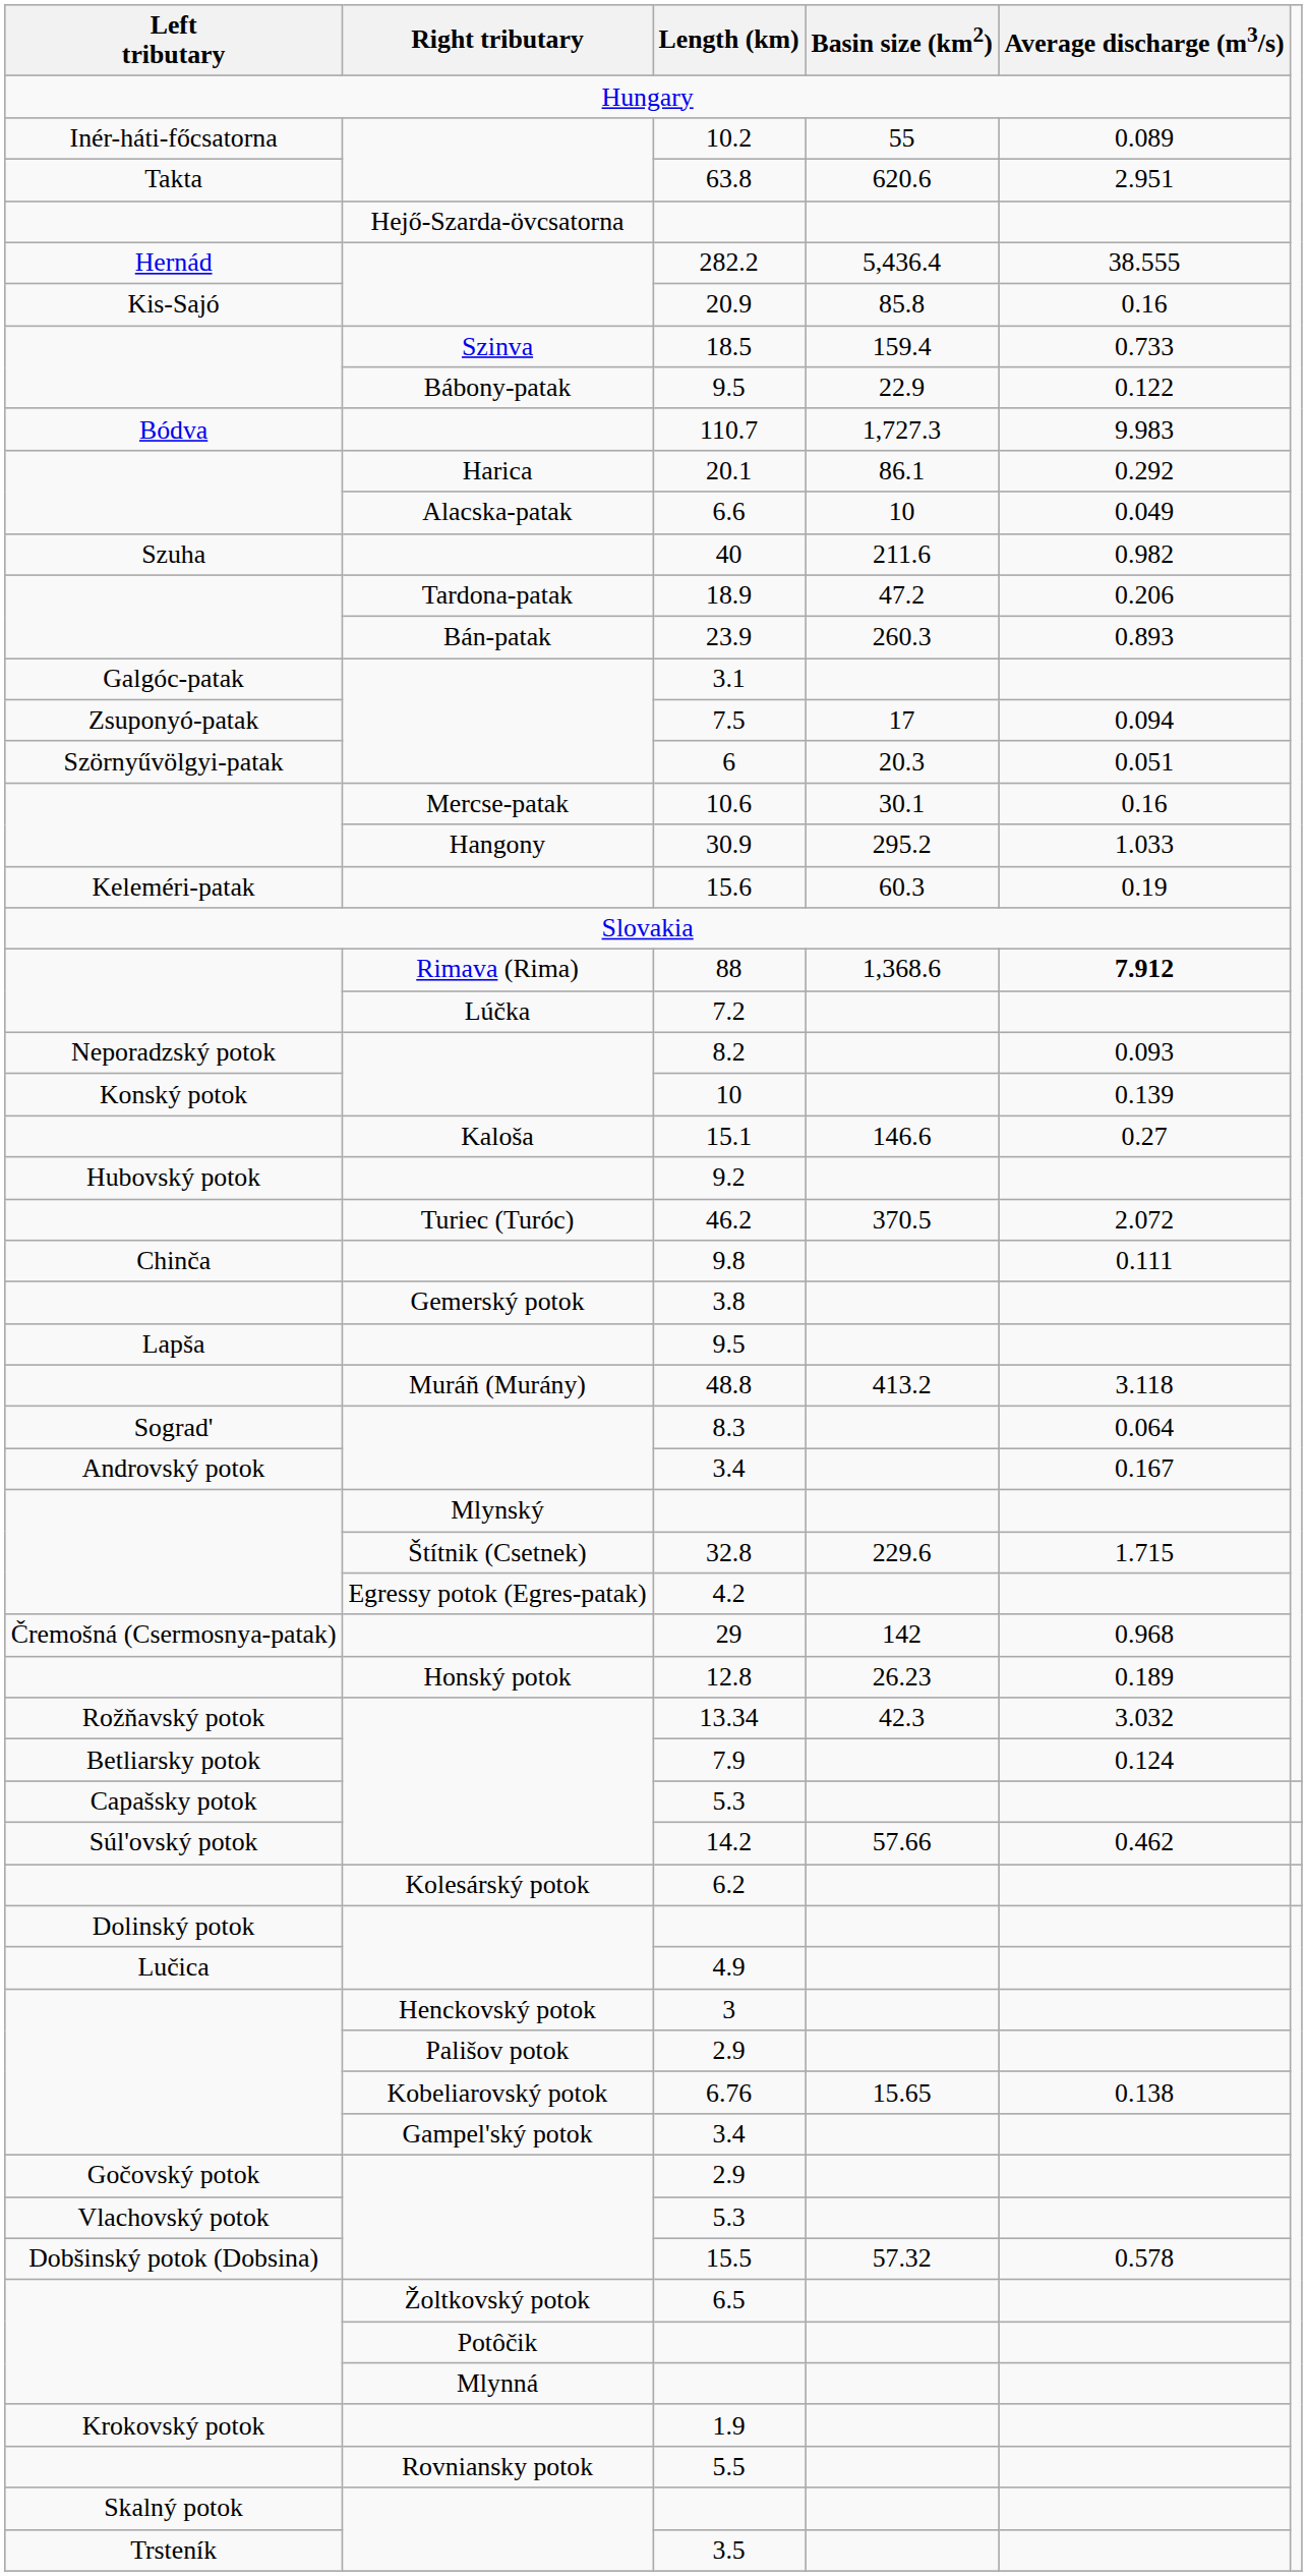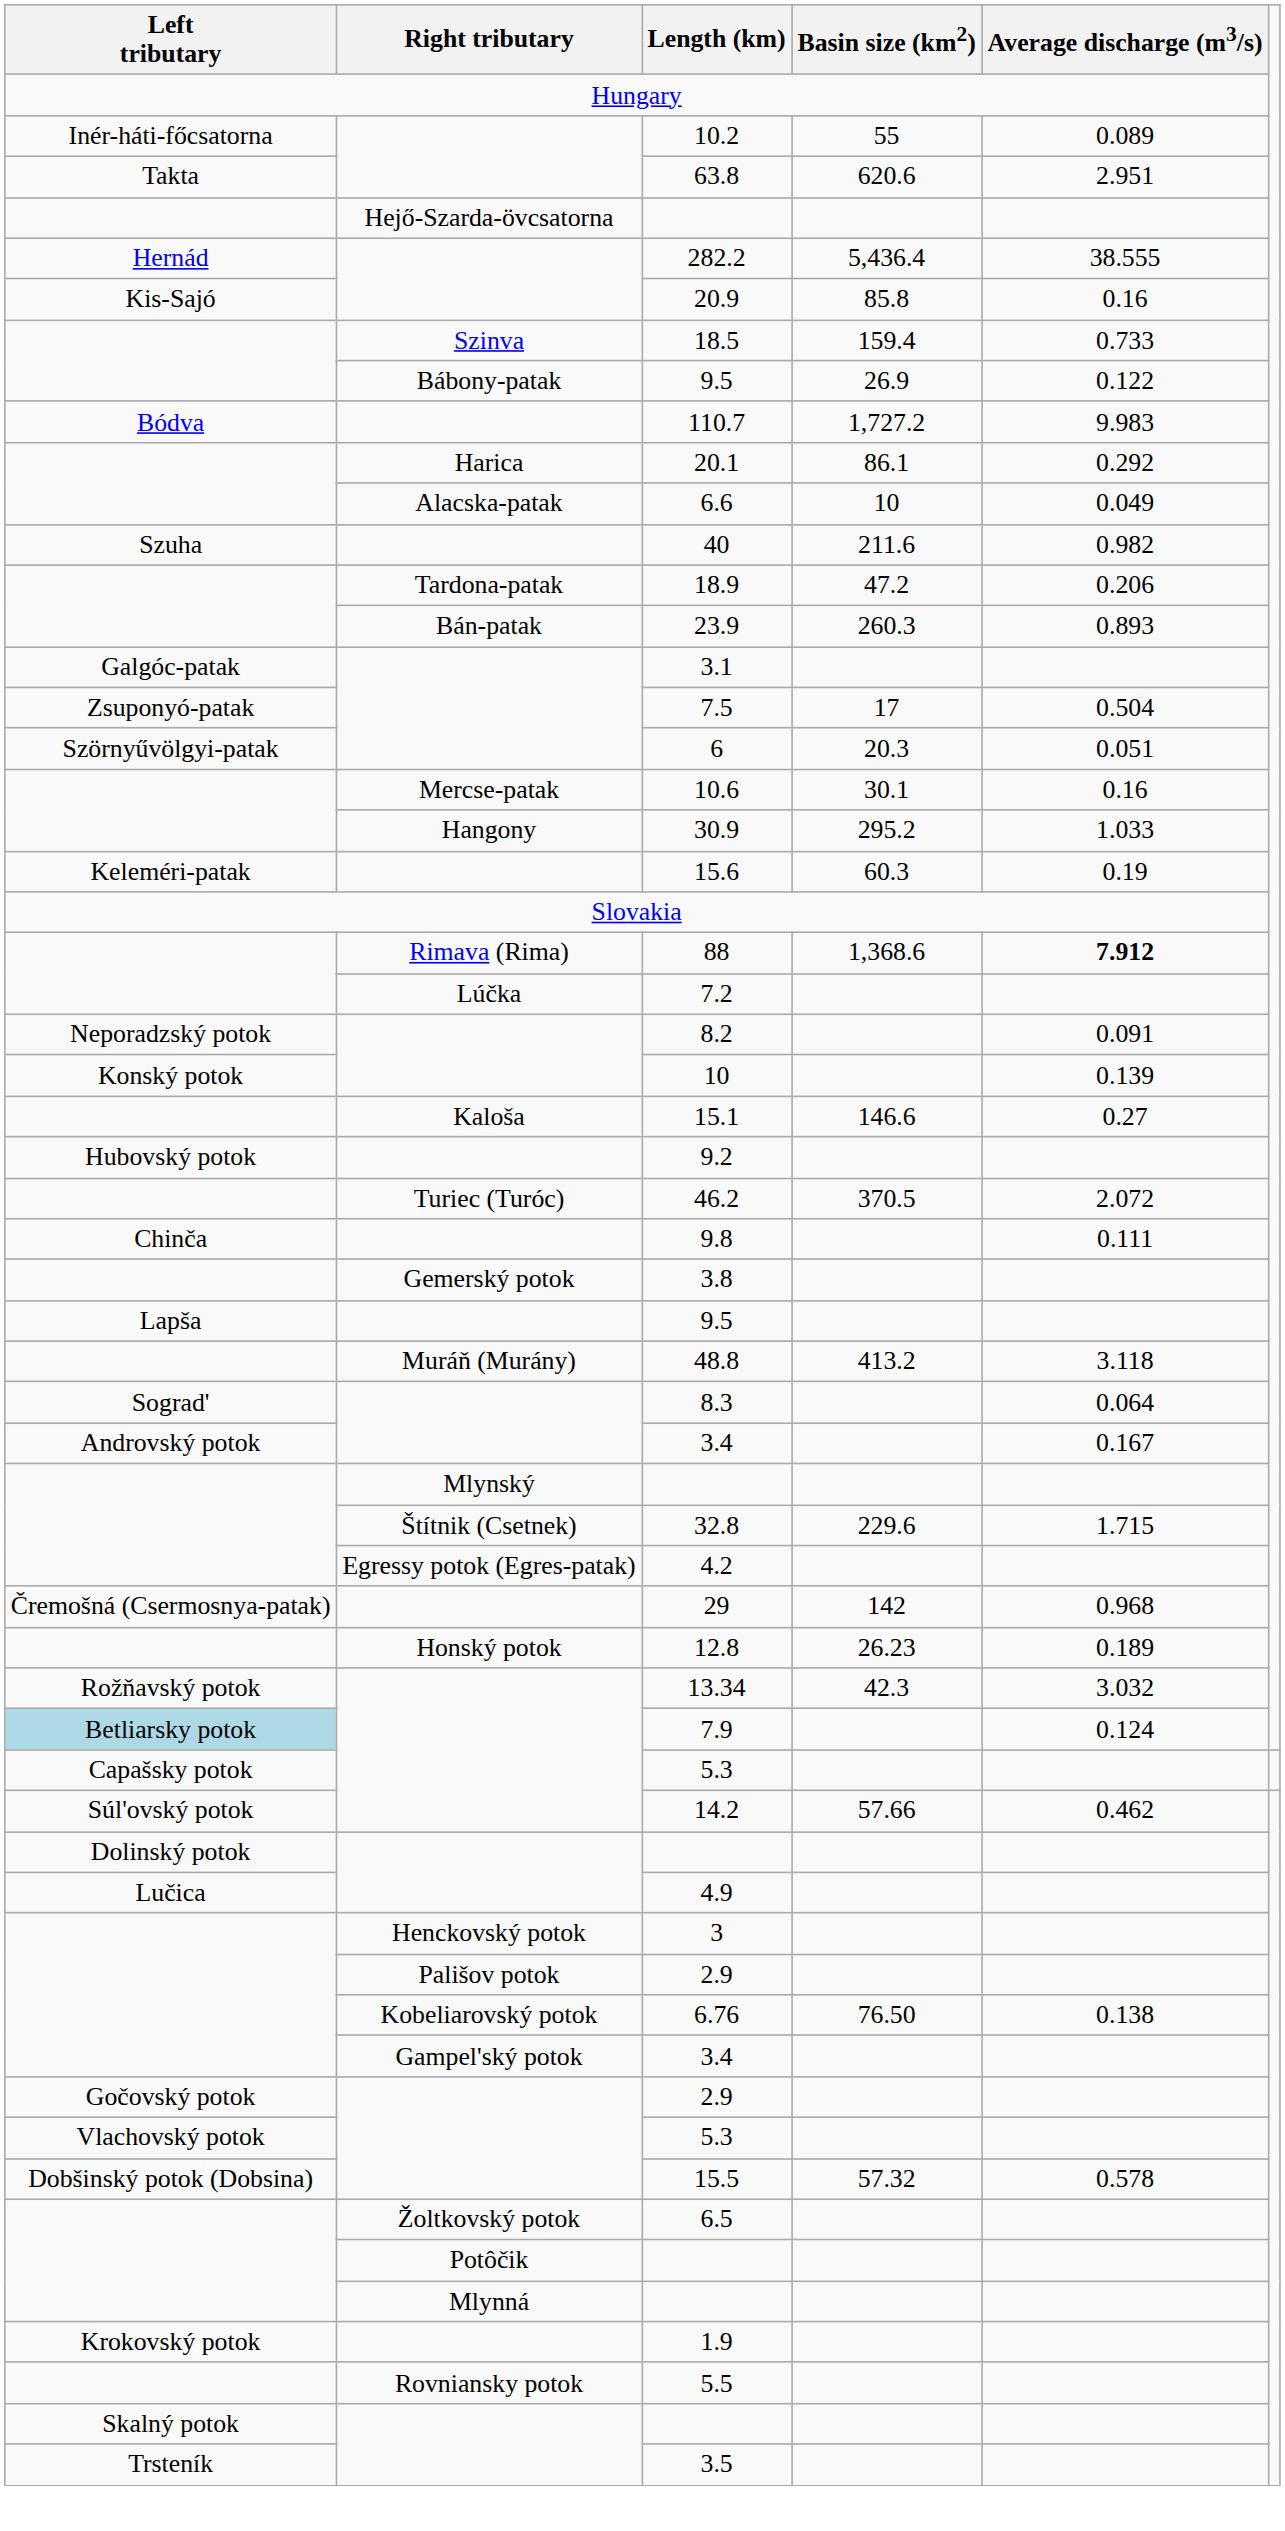 <table class="wikitable" style="text-align:center;">
 <tr>
 <th>Left<br>tributary</th>
 <th>Right tributary</th>
 <th>Length (km)</th>
 <th>Basin size (km<sup>2</sup>)</th>
 <th>Average discharge (m<sup>3</sup>/s)</th>
 </tr>
 <tr>
 <td colspan="5"><a href='#'>Hungary</a> </td>
 </tr>
 <tr>
 <td>Inér-háti-főcsatorna</td>
 <td rowspan="2"></td>
 <td>10.2</td>
 <td>55</td>
 <td>0.089</td>
 </tr>
 <tr>
 <td>Takta</td>
 <td>63.8</td>
 <td>620.6</td>
 <td>2.951</td>
 </tr>
 <tr>
 <td></td>
 <td>Hejő-Szarda-övcsatorna</td>
 <td></td>
 <td></td>
 <td></td>
 </tr>
 <tr>
 <td><a href='#'>Hernád</a></td>
 <td rowspan="2"></td>
 <td>282.2</td>
 <td>5,436.4</td>
 <td>38.555</td>
 </tr>
 <tr>
 <td>Kis-Sajó</td>
 <td>20.9</td>
 <td>85.8</td>
 <td>0.16</td>
 </tr>
 <tr>
 <td rowspan="2"></td>
 <td><a href='#'>Szinva</a></td>
 <td>18.5</td>
 <td>159.4</td>
 <td>0.733</td>
 </tr>
 <tr>
 <td>Bábony-patak</td>
 <td>9.5</td>
-<td>22.9</td>
+<td>26.9</td>
 <td>0.122</td>
 </tr>
 <tr>
 <td><a href='#'>Bódva</a></td>
 <td></td>
 <td>110.7</td>
-<td>1,727.3</td>
+<td>1,727.2</td>
 <td>9.983</td>
 </tr>
 <tr>
 <td rowspan="2"></td>
 <td>Harica</td>
 <td>20.1</td>
 <td>86.1</td>
 <td>0.292</td>
 </tr>
 <tr>
 <td>Alacska-patak</td>
 <td>6.6</td>
 <td>10</td>
 <td>0.049</td>
 </tr>
 <tr>
 <td>Szuha</td>
 <td></td>
 <td>40</td>
 <td>211.6</td>
 <td>0.982</td>
 </tr>
 <tr>
 <td rowspan="2"></td>
 <td>Tardona-patak</td>
 <td>18.9</td>
 <td>47.2</td>
 <td>0.206</td>
 </tr>
 <tr>
 <td>Bán-patak</td>
 <td>23.9</td>
 <td>260.3</td>
 <td>0.893</td>
 </tr>
 <tr>
 <td>Galgóc-patak</td>
 <td rowspan="3"></td>
 <td>3.1</td>
 <td></td>
 <td></td>
 </tr>
 <tr>
 <td>Zsuponyó-patak</td>
 <td>7.5</td>
 <td>17</td>
-<td>0.094</td>
+<td>0.504</td>
 </tr>
 <tr>
 <td>Szörnyűvölgyi-patak</td>
 <td>6</td>
 <td>20.3</td>
 <td>0.051</td>
 </tr>
 <tr>
 <td rowspan="2"></td>
 <td>Mercse-patak</td>
 <td>10.6</td>
 <td>30.1</td>
 <td>0.16</td>
 </tr>
 <tr>
 <td>Hangony</td>
 <td>30.9</td>
 <td>295.2</td>
 <td>1.033</td>
 </tr>
 <tr>
 <td>Keleméri-patak</td>
 <td></td>
 <td>15.6</td>
 <td>60.3</td>
 <td>0.19</td>
 </tr>
 <tr>
 <td colspan="5"><a href='#'>Slovakia</a> </td>
 </tr>
 <tr>
 <td rowspan="2"></td>
 <td><a href='#'>Rimava</a> (Rima)</td>
 <td>88</td>
 <td>1,368.6</td>
 <td><strong>7.912</strong></td>
 </tr>
 <tr>
 <td>Lúčka</td>
 <td>7.2</td>
 <td></td>
 <td></td>
 </tr>
 <tr>
 <td>Neporadzský potok</td>
 <td rowspan="2"></td>
 <td>8.2</td>
 <td></td>
-<td>0.093</td>
+<td>0.091</td>
 </tr>
 <tr>
 <td>Konský potok</td>
 <td>10</td>
 <td></td>
 <td>0.139</td>
 </tr>
 <tr>
 <td></td>
 <td>Kaloša</td>
 <td>15.1</td>
 <td>146.6</td>
 <td>0.27</td>
 </tr>
 <tr>
 <td>Hubovský potok</td>
 <td></td>
 <td>9.2</td>
 <td></td>
 <td></td>
 </tr>
 <tr>
 <td></td>
 <td>Turiec (Turóc)</td>
 <td>46.2</td>
 <td>370.5</td>
 <td>2.072</td>
 </tr>
 <tr>
 <td>Chinča</td>
 <td></td>
 <td>9.8</td>
 <td></td>
 <td>0.111</td>
 </tr>
 <tr>
 <td></td>
 <td>Gemerský potok</td>
 <td>3.8</td>
 <td></td>
 <td></td>
 </tr>
 <tr>
 <td>Lapša</td>
 <td></td>
 <td>9.5</td>
 <td></td>
 <td></td>
 </tr>
 <tr>
 <td></td>
 <td>Muráň (Murány)</td>
 <td>48.8</td>
 <td>413.2</td>
 <td>3.118</td>
 </tr>
 <tr>
 <td>Sograd'</td>
 <td rowspan="2"></td>
 <td>8.3</td>
 <td></td>
 <td>0.064</td>
 </tr>
 <tr>
 <td>Androvský potok</td>
 <td>3.4</td>
 <td></td>
 <td>0.167</td>
 </tr>
 <tr>
 <td rowspan="3"></td>
 <td>Mlynský</td>
 <td></td>
 <td></td>
 <td></td>
 </tr>
 <tr>
 <td>Štítnik (Csetnek)</td>
 <td>32.8</td>
 <td>229.6</td>
 <td>1.715</td>
 </tr>
 <tr>
 <td>Egressy potok (Egres-patak)</td>
 <td>4.2</td>
 <td></td>
 <td></td>
 </tr>
 <tr>
 <td>Čremošná (Csermosnya-patak)</td>
 <td></td>
 <td>29</td>
 <td>142</td>
 <td>0.968</td>
 </tr>
 <tr>
 <td></td>
 <td>Honský potok</td>
 <td>12.8</td>
 <td>26.23</td>
 <td>0.189</td>
 </tr>
 <tr>
 <td>Rožňavský potok</td>
 <td rowspan="4"></td>
 <td>13.34</td>
 <td>42.3</td>
 <td>3.032</td>
 </tr>
 <tr>
-<td>Betliarsky potok</td>
+<td style="background: lightblue;">Betliarsky potok</td>
 <td>7.9</td>
 <td></td>
 <td>0.124</td>
 </tr>
 <tr>
 <td>Capašsky potok</td>
 <td>5.3</td>
 <td></td>
 <td></td>
 <td></td>
 </tr>
 <tr>
 <td>Súl'ovský potok</td>
 <td>14.2</td>
 <td>57.66</td>
 <td>0.462</td>
-</tr>
-<tr>
-<td></td>
-<td>Kolesárský potok</td>
-<td>6.2</td>
-<td></td>
-<td></td>
-<td></td>
 </tr>
 <tr>
 <td>Dolinský potok</td>
 <td rowspan="2"></td>
 <td></td>
 <td></td>
 <td></td>
 </tr>
 <tr>
 <td>Lučica</td>
 <td>4.9</td>
 <td></td>
 <td></td>
 </tr>
 <tr>
 <td rowspan="4"></td>
 <td>Henckovský potok</td>
 <td>3</td>
 <td></td>
 <td></td>
 </tr>
 <tr>
 <td>Pališov potok</td>
 <td>2.9</td>
 <td></td>
 <td></td>
 </tr>
 <tr>
 <td>Kobeliarovský potok</td>
 <td>6.76</td>
-<td>15.65</td>
+<td>76.50</td>
 <td>0.138</td>
 </tr>
 <tr>
 <td>Gampel'ský potok</td>
 <td>3.4</td>
 <td></td>
 <td></td>
 </tr>
 <tr>
 <td>Gočovský potok</td>
 <td rowspan="3"></td>
 <td>2.9</td>
 <td></td>
 <td></td>
 </tr>
 <tr>
 <td>Vlachovský potok</td>
 <td>5.3</td>
 <td></td>
 <td></td>
 </tr>
 <tr>
 <td>Dobšinský potok (Dobsina)</td>
 <td>15.5</td>
 <td>57.32</td>
 <td>0.578</td>
 </tr>
 <tr>
 <td rowspan="3"></td>
 <td>Žoltkovský potok</td>
 <td>6.5</td>
 <td></td>
 <td></td>
 </tr>
 <tr>
 <td>Potôčik</td>
 <td></td>
 <td></td>
 <td></td>
 </tr>
 <tr>
 <td>Mlynná</td>
 <td></td>
 <td></td>
 <td></td>
 </tr>
 <tr>
 <td>Krokovský potok</td>
 <td></td>
 <td>1.9</td>
 <td></td>
 <td></td>
 </tr>
 <tr>
 <td></td>
 <td>Rovniansky potok</td>
 <td>5.5</td>
 <td></td>
 <td></td>
 </tr>
 <tr>
 <td>Skalný potok</td>
 <td rowspan="2"></td>
 <td></td>
 <td></td>
 <td></td>
 </tr>
 <tr>
 <td>Trsteník</td>
 <td>3.5</td>
 <td></td>
 <td></td>
 </tr>
 </table>
